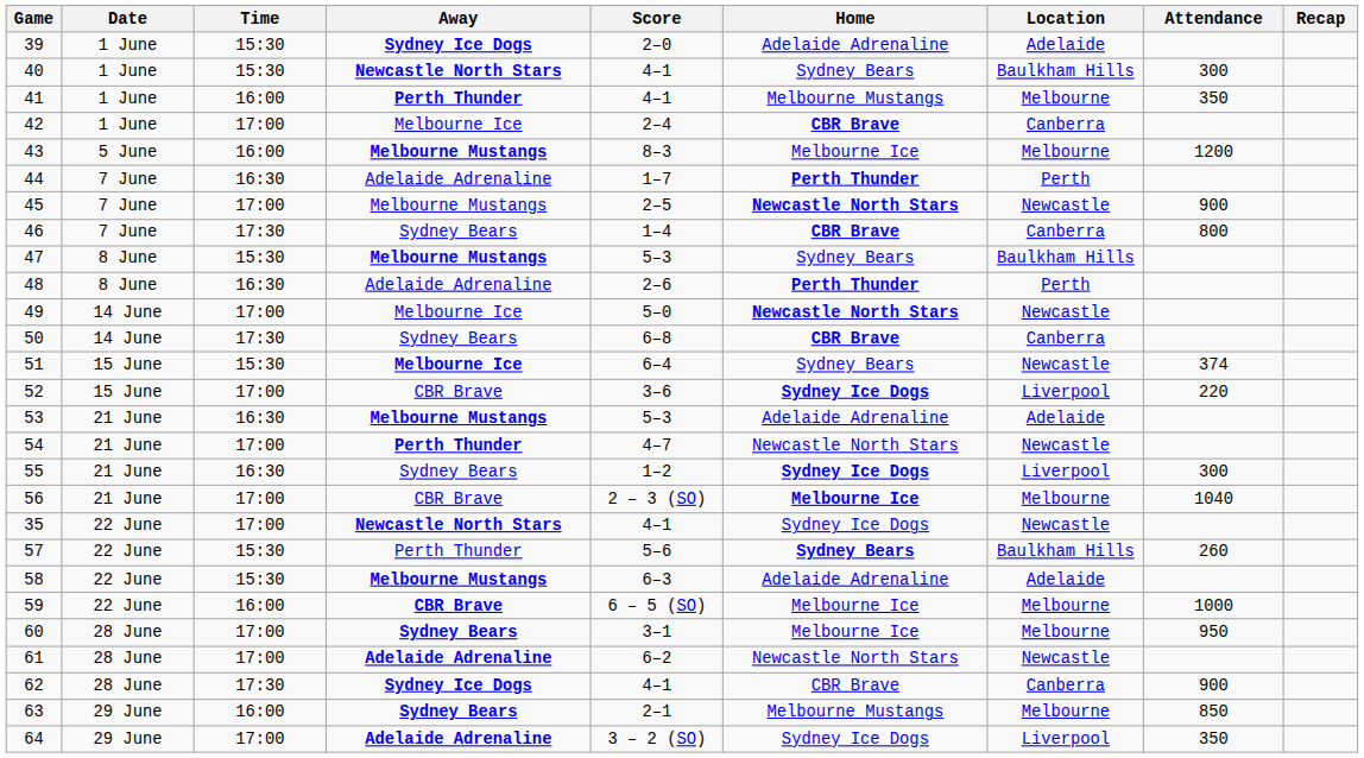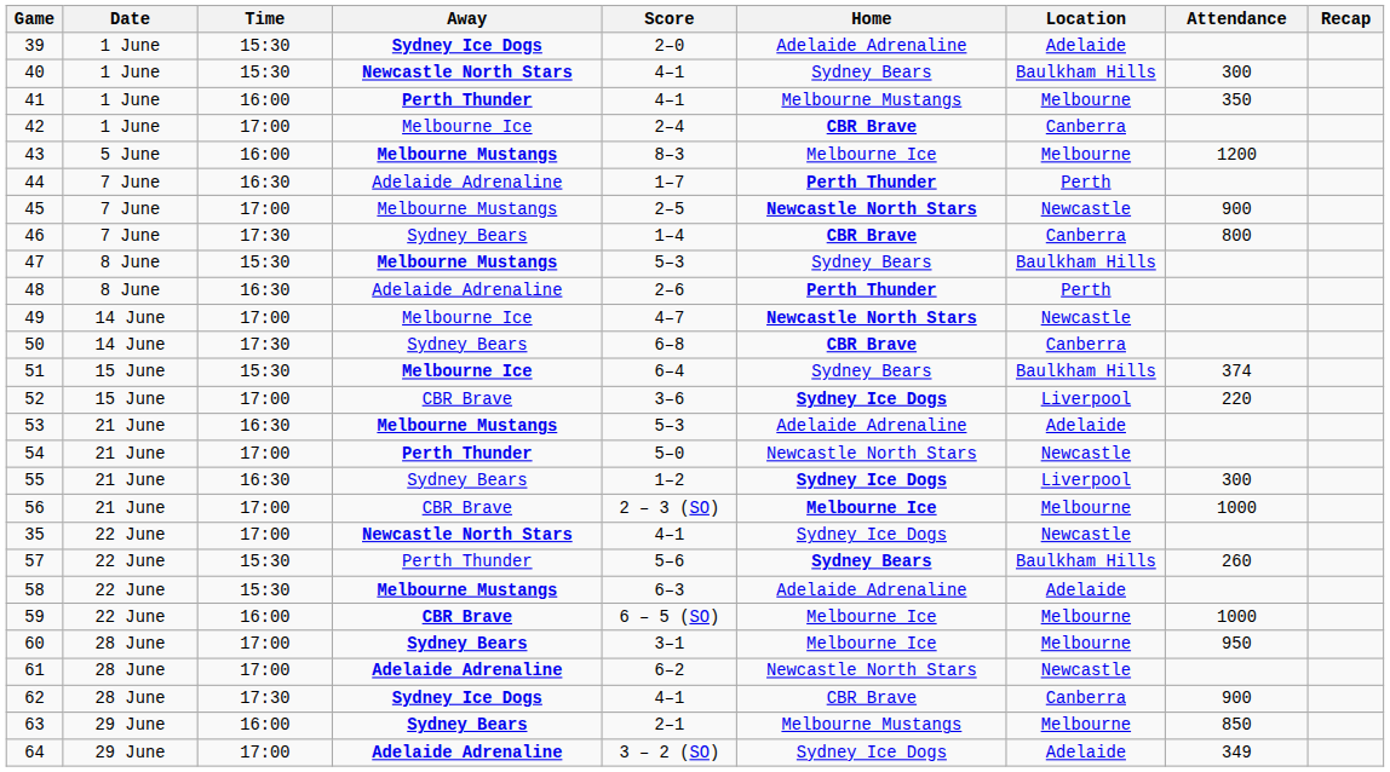 <table class="wikitable" width="85%" style="margin: 1em auto 1em auto">
 <tr>
 <th width="1%">Game</th>
 <th width="6%">Date</th>
 <th width="6%">Time</th>
 <th width="12%">Away</th>
 <th width="6%">Score</th>
 <th width="12%">Home</th>
 <th width="7%">Location</th>
 <th width="4%">Attendance</th>
 <th width="2%">Recap</th>
 </tr>
 <tr align="center">
 <td>39</td>
 <td>1 June</td>
 <td>15:30</td>
 <td><strong><a href='#'>Sydney Ice Dogs</a></strong></td>
 <td>2–0</td>
 <td><a href='#'>Adelaide Adrenaline</a></td>
 <td><a href='#'>Adelaide</a></td>
 <td></td>
 <td></td>
 </tr>
 <tr align="center">
 <td>40</td>
 <td>1 June</td>
 <td>15:30</td>
 <td><strong><a href='#'>Newcastle North Stars</a></strong></td>
 <td>4–1</td>
 <td><a href='#'>Sydney Bears</a></td>
 <td><a href='#'>Baulkham Hills</a></td>
 <td>300</td>
 <td></td>
 </tr>
 <tr align="center">
 <td>41</td>
 <td>1 June</td>
 <td>16:00</td>
 <td><strong><a href='#'>Perth Thunder</a></strong></td>
 <td>4–1</td>
 <td><a href='#'>Melbourne Mustangs</a></td>
 <td><a href='#'>Melbourne</a></td>
 <td>350</td>
 <td></td>
 </tr>
 <tr align="center">
 <td>42</td>
 <td>1 June</td>
 <td>17:00</td>
 <td><a href='#'>Melbourne Ice</a></td>
 <td>2–4</td>
 <td><strong><a href='#'>CBR Brave</a></strong></td>
 <td><a href='#'>Canberra</a></td>
 <td></td>
 <td></td>
 </tr>
 <tr align="center">
 <td>43</td>
 <td>5 June</td>
 <td>16:00</td>
 <td><strong><a href='#'>Melbourne Mustangs</a></strong></td>
 <td>8–3</td>
 <td><a href='#'>Melbourne Ice</a></td>
 <td><a href='#'>Melbourne</a></td>
 <td>1200</td>
 <td></td>
 </tr>
 <tr align="center">
 <td>44</td>
 <td>7 June</td>
 <td>16:30</td>
 <td><a href='#'>Adelaide Adrenaline</a></td>
 <td>1–7</td>
 <td><strong><a href='#'>Perth Thunder</a></strong></td>
 <td><a href='#'>Perth</a></td>
 <td></td>
 <td></td>
 </tr>
 <tr align="center">
 <td>45</td>
 <td>7 June</td>
 <td>17:00</td>
 <td><a href='#'>Melbourne Mustangs</a></td>
 <td>2–5</td>
 <td><strong><a href='#'>Newcastle North Stars</a></strong></td>
 <td><a href='#'>Newcastle</a></td>
 <td>900</td>
 <td></td>
 </tr>
 <tr align="center">
 <td>46</td>
 <td>7 June</td>
 <td>17:30</td>
 <td><a href='#'>Sydney Bears</a></td>
 <td>1–4</td>
 <td><strong><a href='#'>CBR Brave</a></strong></td>
 <td><a href='#'>Canberra</a></td>
 <td>800</td>
 <td></td>
 </tr>
 <tr align="center">
 <td>47</td>
 <td>8 June</td>
 <td>15:30</td>
 <td><strong><a href='#'>Melbourne Mustangs</a></strong></td>
 <td>5–3</td>
 <td><a href='#'>Sydney Bears</a></td>
 <td><a href='#'>Baulkham Hills</a></td>
 <td></td>
 <td></td>
 </tr>
 <tr align="center">
 <td>48</td>
 <td>8 June</td>
 <td>16:30</td>
 <td><a href='#'>Adelaide Adrenaline</a></td>
 <td>2–6</td>
 <td><strong><a href='#'>Perth Thunder</a></strong></td>
 <td><a href='#'>Perth</a></td>
 <td></td>
 <td></td>
 </tr>
 <tr align="center">
 <td>49</td>
 <td>14 June</td>
 <td>17:00</td>
 <td><a href='#'>Melbourne Ice</a></td>
-<td>5–0</td>
+<td>4–7</td>
 <td><strong><a href='#'>Newcastle North Stars</a></strong></td>
 <td><a href='#'>Newcastle</a></td>
 <td></td>
 <td></td>
 </tr>
 <tr align="center">
 <td>50</td>
 <td>14 June</td>
 <td>17:30</td>
 <td><a href='#'>Sydney Bears</a></td>
 <td>6–8</td>
 <td><strong><a href='#'>CBR Brave</a></strong></td>
 <td><a href='#'>Canberra</a></td>
 <td></td>
 <td></td>
 </tr>
 <tr align="center">
 <td>51</td>
 <td>15 June</td>
 <td>15:30</td>
 <td><strong><a href='#'>Melbourne Ice</a></strong></td>
 <td>6–4</td>
 <td><a href='#'>Sydney Bears</a></td>
-<td><a href='#'>Newcastle</a></td>
+<td><a href='#'>Baulkham Hills</a></td>
 <td>374</td>
 <td></td>
 </tr>
 <tr align="center">
 <td>52</td>
 <td>15 June</td>
 <td>17:00</td>
 <td><a href='#'>CBR Brave</a></td>
 <td>3–6</td>
 <td><strong><a href='#'>Sydney Ice Dogs</a></strong></td>
 <td><a href='#'>Liverpool</a></td>
 <td>220</td>
 <td></td>
 </tr>
 <tr align="center">
 <td>53</td>
 <td>21 June</td>
 <td>16:30</td>
 <td><strong><a href='#'>Melbourne Mustangs</a></strong></td>
 <td>5–3</td>
 <td><a href='#'>Adelaide Adrenaline</a></td>
 <td><a href='#'>Adelaide</a></td>
 <td></td>
 <td></td>
 </tr>
 <tr align="center">
 <td>54</td>
 <td>21 June</td>
 <td>17:00</td>
 <td><strong><a href='#'>Perth Thunder</a></strong></td>
-<td>4–7</td>
+<td>5–0</td>
 <td><a href='#'>Newcastle North Stars</a></td>
 <td><a href='#'>Newcastle</a></td>
 <td></td>
 <td></td>
 </tr>
 <tr align="center">
 <td>55</td>
 <td>21 June</td>
 <td>16:30</td>
 <td><a href='#'>Sydney Bears</a></td>
 <td>1–2</td>
 <td><strong><a href='#'>Sydney Ice Dogs</a></strong></td>
 <td><a href='#'>Liverpool</a></td>
 <td>300</td>
 <td></td>
 </tr>
 <tr align="center">
 <td>56</td>
 <td>21 June</td>
 <td>17:00</td>
 <td><a href='#'>CBR Brave</a></td>
 <td>2 – 3 (<a href='#'>SO</a>)</td>
 <td><strong><a href='#'>Melbourne Ice</a></strong></td>
 <td><a href='#'>Melbourne</a></td>
-<td>1040</td>
+<td>1000</td>
 <td></td>
 </tr>
 <tr align="center">
 <td>35</td>
 <td>22 June</td>
 <td>17:00</td>
 <td><strong><a href='#'>Newcastle North Stars</a></strong></td>
 <td>4–1</td>
 <td><a href='#'>Sydney Ice Dogs</a></td>
 <td><a href='#'>Newcastle</a></td>
 <td></td>
 <td></td>
 </tr>
 <tr align="center">
 <td>57</td>
 <td>22 June</td>
 <td>15:30</td>
 <td><a href='#'>Perth Thunder</a></td>
 <td>5–6</td>
 <td><strong><a href='#'>Sydney Bears</a></strong></td>
 <td><a href='#'>Baulkham Hills</a></td>
 <td>260</td>
 <td></td>
 </tr>
 <tr align="center">
 <td>58</td>
 <td>22 June</td>
 <td>15:30</td>
 <td><strong><a href='#'>Melbourne Mustangs</a></strong></td>
 <td>6–3</td>
 <td><a href='#'>Adelaide Adrenaline</a></td>
 <td><a href='#'>Adelaide</a></td>
 <td></td>
 <td></td>
 </tr>
 <tr align="center">
 <td>59</td>
 <td>22 June</td>
 <td>16:00</td>
 <td><strong><a href='#'>CBR Brave</a></strong></td>
 <td>6 – 5 (<a href='#'>SO</a>)</td>
 <td><a href='#'>Melbourne Ice</a></td>
 <td><a href='#'>Melbourne</a></td>
 <td>1000</td>
 <td></td>
 </tr>
 <tr align="center">
 <td>60</td>
 <td>28 June</td>
 <td>17:00</td>
 <td><strong><a href='#'>Sydney Bears</a></strong></td>
 <td>3–1</td>
 <td><a href='#'>Melbourne Ice</a></td>
 <td><a href='#'>Melbourne</a></td>
 <td>950</td>
 <td></td>
 </tr>
 <tr align="center">
 <td>61</td>
 <td>28 June</td>
 <td>17:00</td>
 <td><strong><a href='#'>Adelaide Adrenaline</a></strong></td>
 <td>6–2</td>
 <td><a href='#'>Newcastle North Stars</a></td>
 <td><a href='#'>Newcastle</a></td>
 <td></td>
 <td></td>
 </tr>
 <tr align="center">
 <td>62</td>
 <td>28 June</td>
 <td>17:30</td>
 <td><strong><a href='#'>Sydney Ice Dogs</a></strong></td>
 <td>4–1</td>
 <td><a href='#'>CBR Brave</a></td>
 <td><a href='#'>Canberra</a></td>
 <td>900</td>
 <td></td>
 </tr>
 <tr align="center">
 <td>63</td>
 <td>29 June</td>
 <td>16:00</td>
 <td><strong><a href='#'>Sydney Bears</a></strong></td>
 <td>2–1</td>
 <td><a href='#'>Melbourne Mustangs</a></td>
 <td><a href='#'>Melbourne</a></td>
 <td>850</td>
 <td></td>
 </tr>
 <tr align="center">
 <td>64</td>
 <td>29 June</td>
 <td>17:00</td>
 <td><strong><a href='#'>Adelaide Adrenaline</a></strong></td>
 <td>3 – 2 (<a href='#'>SO</a>)</td>
 <td><a href='#'>Sydney Ice Dogs</a></td>
-<td><a href='#'>Liverpool</a></td>
-<td>350</td>
+<td><a href='#'>Adelaide</a></td>
+<td>349</td>
 <td></td>
 </tr>
 </table>
